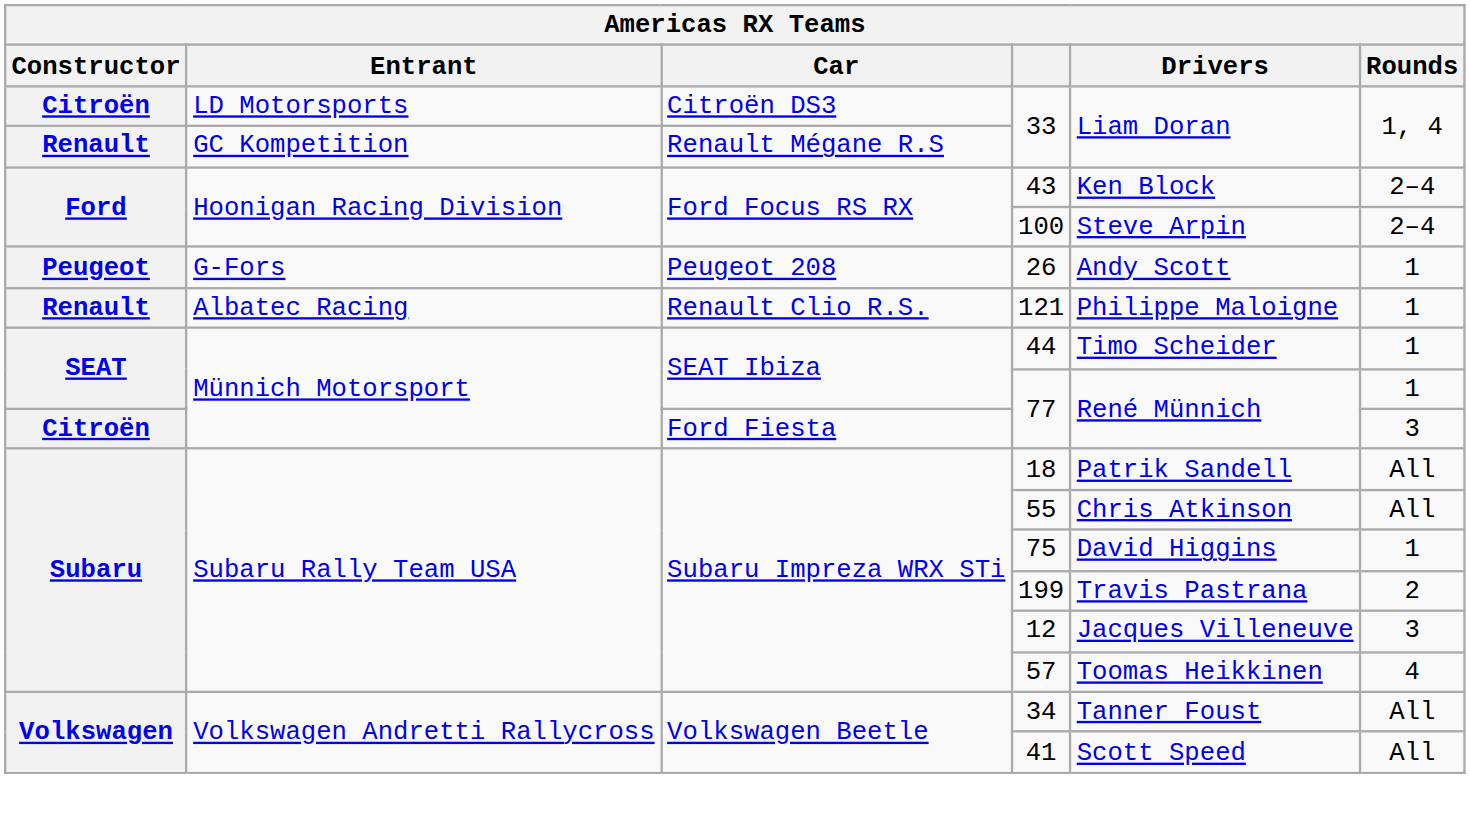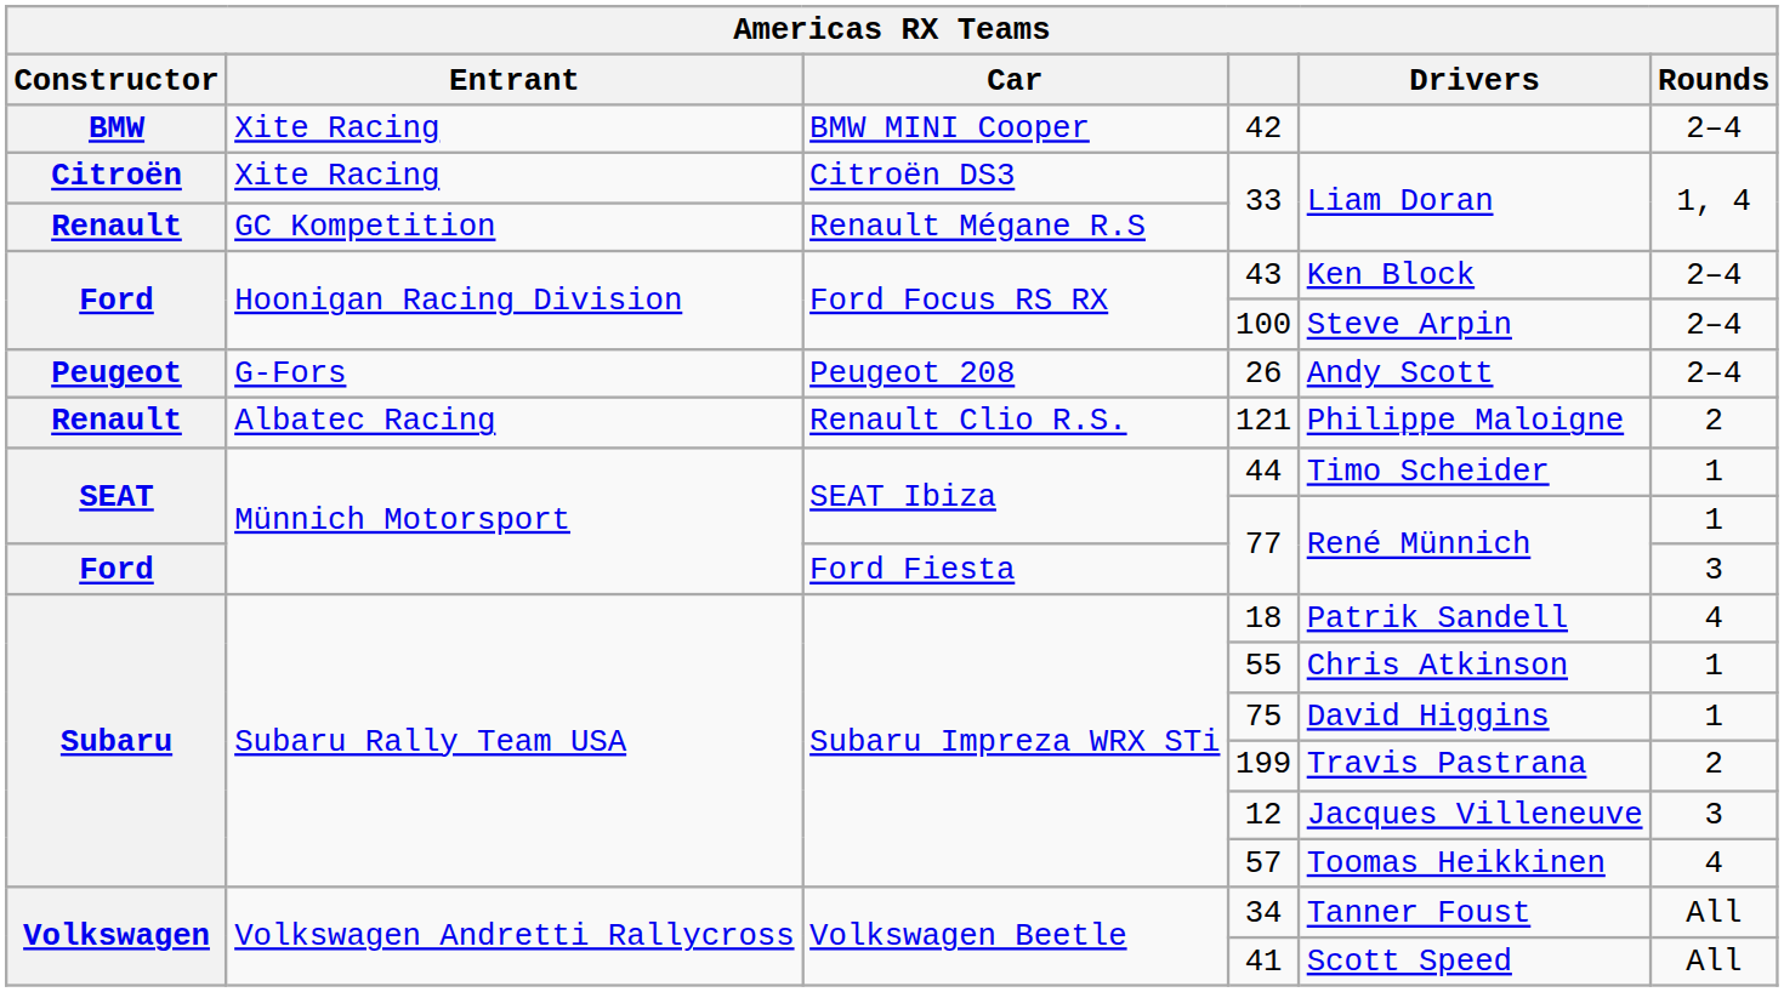 <table class="wikitable" style="font-size: 85%;">
 <tr>
 <th colspan=6><strong>Americas RX Teams</strong></th>
 </tr>
 <tr>
 <th>Constructor</th>
 <th>Entrant</th>
 <th>Car</th>
 <th></th>
 <th>Drivers</th>
 <th>Rounds</th>
 </tr>
 <tr>
+<th><a href='#'>BMW</a></th>
+<td> <a href='#'>Xite Racing</a></td>
+<td><a href='#'>BMW MINI Cooper</a></td>
+<td align=center>42</td>
+<td></td>
+<td align=center>2–4</td>
+</tr>
+<tr>
 <th><a href='#'>Citroën</a></th>
-<td> <a href='#'>LD Motorsports</a></td>
+<td> <a href='#'>Xite Racing</a></td>
 <td><a href='#'>Citroën DS3</a></td>
 <td align=center rowspan=2>33</td>
 <td rowspan=2> <a href='#'>Liam Doran</a></td>
 <td align=center rowspan=2>1, 4</td>
 </tr>
 <tr>
 <th><a href='#'>Renault</a></th>
 <td> <a href='#'>GC Kompetition</a></td>
 <td><a href='#'>Renault Mégane R.S</a></td>
 </tr>
 <tr>
 <th rowspan=2><a href='#'>Ford</a></th>
 <td rowspan=2> <a href='#'>Hoonigan Racing Division</a></td>
 <td rowspan=2><a href='#'>Ford Focus RS RX</a></td>
 <td align=center>43</td>
 <td> <a href='#'>Ken Block</a></td>
 <td align=center>2–4</td>
 </tr>
 <tr>
 <td align=center>100</td>
 <td> <a href='#'>Steve Arpin</a></td>
 <td align=center>2–4</td>
 </tr>
 <tr>
 <th><a href='#'>Peugeot</a></th>
 <td> <a href='#'>G-Fors</a></td>
 <td><a href='#'>Peugeot 208</a></td>
 <td style="text-align:center;">26</td>
 <td> <a href='#'>Andy Scott</a></td>
-<td align=center>1</td>
+<td align=center>2–4</td>
 </tr>
 <tr>
 <th><a href='#'>Renault</a></th>
 <td> <a href='#'>Albatec Racing</a></td>
 <td><a href='#'>Renault Clio R.S.</a></td>
 <td style="text-align:center;">121</td>
 <td> <a href='#'>Philippe Maloigne</a></td>
-<td align=center>1</td>
+<td align=center>2</td>
 </tr>
 <tr>
 <th rowspan=2><a href='#'>SEAT</a></th>
 <td rowspan=3> <a href='#'>Münnich Motorsport</a></td>
 <td rowspan=2><a href='#'>SEAT Ibiza</a></td>
 <td align=center>44</td>
 <td> <a href='#'>Timo Scheider</a></td>
 <td align=center>1</td>
 </tr>
 <tr>
 <td align=center rowspan=2>77</td>
 <td rowspan=2> <a href='#'>René Münnich</a></td>
 <td align=center>1</td>
 </tr>
 <tr>
-<th><a href='#'>Citroën</a></th>
+<th><a href='#'>Ford</a></th>
 <td><a href='#'>Ford Fiesta</a></td>
 <td align=center>3</td>
 </tr>
 <tr>
 <th rowspan=6><a href='#'>Subaru</a></th>
 <td rowspan=6> <a href='#'>Subaru Rally Team USA</a></td>
 <td rowspan=6><a href='#'>Subaru Impreza WRX STi</a></td>
 <td align=center>18</td>
 <td> <a href='#'>Patrik Sandell</a></td>
-<td align=center>All</td>
+<td align=center>4</td>
 </tr>
 <tr>
 <td align=center>55</td>
 <td> <a href='#'>Chris Atkinson</a></td>
-<td align=center>All</td>
+<td align=center>1</td>
 </tr>
 <tr>
 <td align=center>75</td>
 <td> <a href='#'>David Higgins</a></td>
 <td align=center>1</td>
 </tr>
 <tr>
 <td align=center>199</td>
 <td> <a href='#'>Travis Pastrana</a></td>
 <td align=center>2</td>
 </tr>
 <tr>
 <td align=center>12</td>
 <td> <a href='#'>Jacques Villeneuve</a></td>
 <td align=center>3</td>
 </tr>
 <tr>
 <td align=center>57</td>
 <td> <a href='#'>Toomas Heikkinen</a></td>
 <td align=center>4</td>
 </tr>
 <tr>
 <th rowspan=2><a href='#'>Volkswagen</a></th>
 <td rowspan=2> <a href='#'>Volkswagen Andretti Rallycross</a></td>
 <td rowspan=2><a href='#'>Volkswagen Beetle</a></td>
 <td align=center>34</td>
 <td> <a href='#'>Tanner Foust</a></td>
 <td align=center>All</td>
 </tr>
 <tr>
 <td align=center>41</td>
 <td> <a href='#'>Scott Speed</a></td>
 <td align=center>All</td>
 </tr>
 </table>
